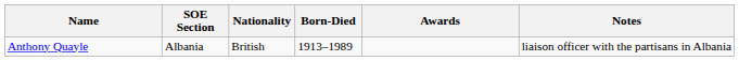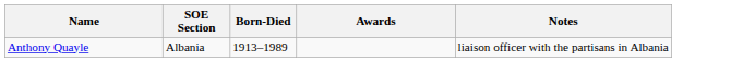 <table class="wikitable">
 <tr>
 <th width="200">Name</th>
 <th width="80">SOE Section</th>
-<th width="80">Nationality</th>
 <th width="80">Born-Died</th>
 <th width="200">Awards</th>
 <th>Notes</th>
 </tr>
 <tr>
 <td><a href='#'>Anthony Quayle</a></td>
 <td>Albania</td>
-<td>British</td>
 <td>1913–1989</td>
 <td></td>
 <td>liaison officer with the partisans in Albania</td>
 </tr>
 </table>
